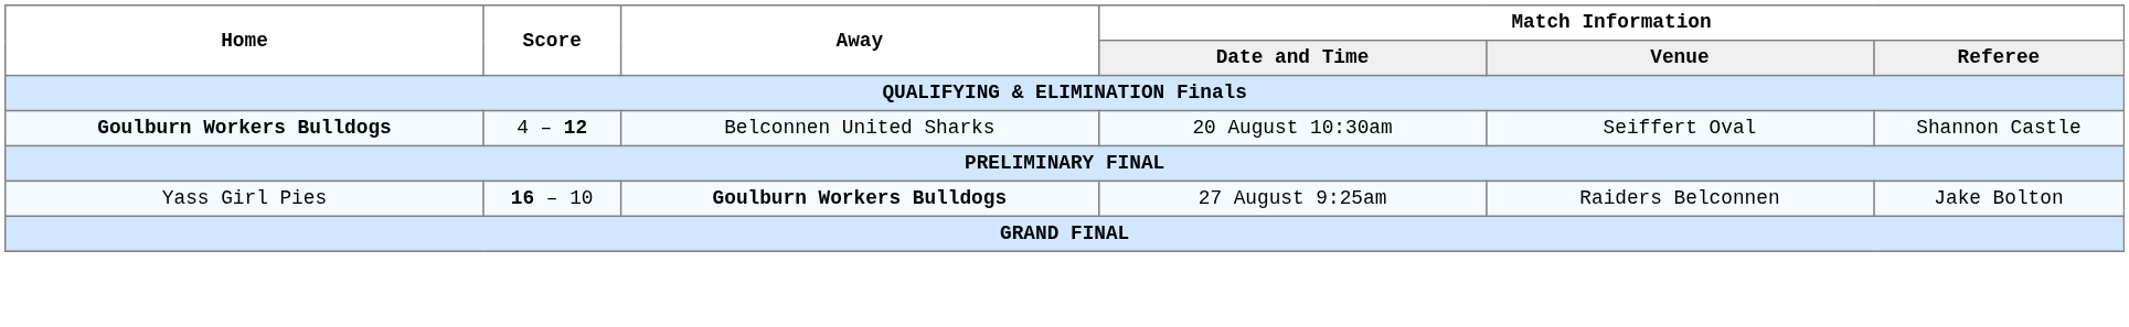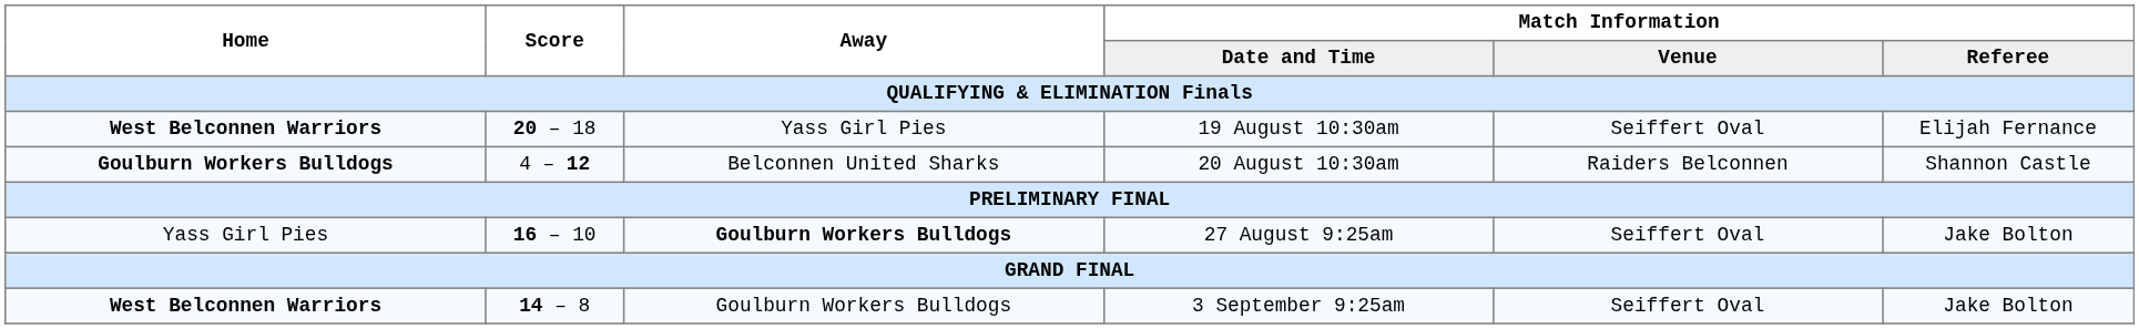 <table border="1" cellpadding="3" cellspacing="0" style="border-collapse:collapse; font-size:90%; text-align:center; width:100%;">
 <tr>
 <th rowspan="2" style="width:21%;">Home</th>
 <th rowspan="2" style="width:6%;">Score</th>
 <th rowspan="2" style="width:21%;">Away</th>
 <th colspan="3">Match Information</th>
 </tr>
 <tr style="background:#efefef;">
 <th width="17%">Date and Time</th>
 <th width="17%">Venue</th>
 <th width="11%">Referee</th>
 </tr>
 <tr style="background:#d0e7ff;">
 <td colspan="6"><strong>QUALIFYING & ELIMINATION Finals</strong></td>
 </tr>
 <tr style="background:#f5faff;">
+<td> <strong>West Belconnen Warriors</strong></td>
+<td><strong>20</strong> – 18</td>
+<td> Yass Girl Pies</td>
+<td>19 August 10:30am</td>
+<td>Seiffert Oval</td>
+<td>Elijah Fernance</td>
+</tr>
+<tr style="background:#f5faff;">
 <td> <strong>Goulburn Workers Bulldogs</strong></td>
 <td>4 – <strong>12</strong></td>
 <td> Belconnen United Sharks</td>
 <td>20 August 10:30am</td>
-<td>Seiffert Oval</td>
+<td>Raiders Belconnen</td>
 <td>Shannon Castle</td>
 </tr>
 <tr style="background:#d0e7ff;">
 <td colspan="6"><strong>PRELIMINARY FINAL</strong></td>
 </tr>
 <tr style="background:#f5faff;">
 <td> Yass Girl Pies</td>
 <td><strong>16</strong> – 10</td>
 <td> <strong>Goulburn Workers Bulldogs</strong></td>
 <td>27 August 9:25am</td>
-<td>Raiders Belconnen</td>
+<td>Seiffert Oval</td>
 <td>Jake Bolton</td>
 </tr>
 <tr style="background:#d0e7ff;">
 <td colspan="6"><strong>GRAND FINAL</strong></td>
 </tr>
+<tr style="background:#f5faff;">
+<td> <strong>West Belconnen Warriors</strong></td>
+<td><strong>14</strong> – 8</td>
+<td> Goulburn Workers Bulldogs</td>
+<td>3 September 9:25am</td>
+<td>Seiffert Oval</td>
+<td>Jake Bolton</td>
+</tr>
 </table>
